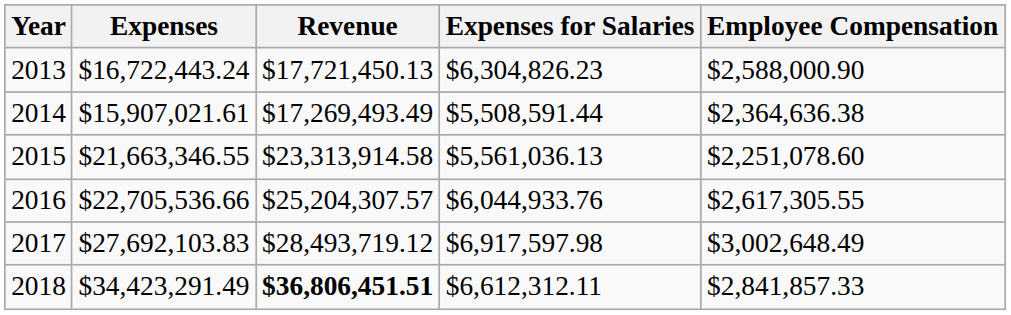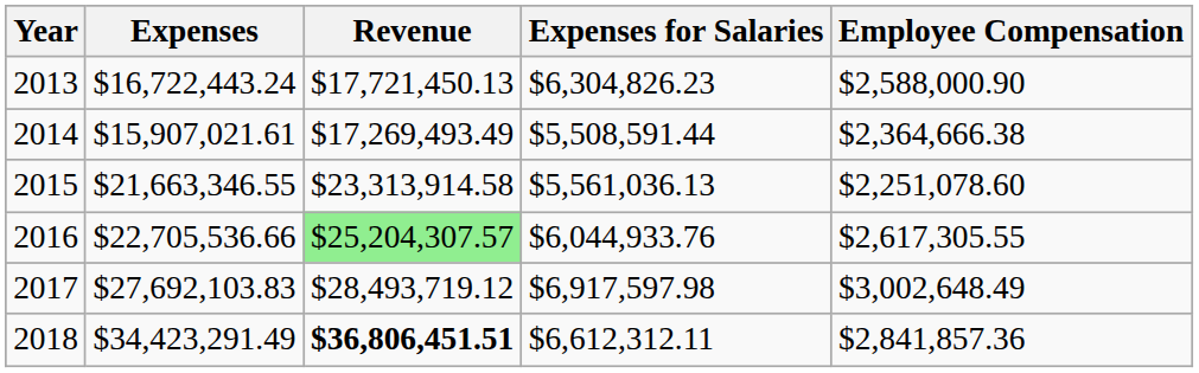 <table class="wikitable sortable mw-collapsible">
 <tr>
 <th>Year</th>
 <th>Expenses</th>
 <th>Revenue</th>
 <th>Expenses for Salaries</th>
 <th>Employee Compensation</th>
 </tr>
 <tr>
 <td>2013</td>
 <td>$16,722,443.24</td>
 <td>$17,721,450.13</td>
 <td>$6,304,826.23</td>
 <td>$2,588,000.90</td>
 </tr>
 <tr>
 <td>2014</td>
 <td>$15,907,021.61</td>
 <td>$17,269,493.49</td>
 <td>$5,508,591.44</td>
-<td>$2,364,636.38</td>
+<td>$2,364,666.38</td>
 </tr>
 <tr>
 <td>2015</td>
 <td>$21,663,346.55</td>
 <td>$23,313,914.58</td>
 <td>$5,561,036.13</td>
 <td>$2,251,078.60</td>
 </tr>
 <tr>
 <td>2016</td>
 <td>$22,705,536.66</td>
-<td>$25,204,307.57</td>
+<td style="background: lightgreen;">$25,204,307.57</td>
 <td>$6,044,933.76</td>
 <td>$2,617,305.55</td>
 </tr>
 <tr>
 <td>2017</td>
 <td>$27,692,103.83</td>
 <td>$28,493,719.12</td>
 <td>$6,917,597.98</td>
 <td>$3,002,648.49</td>
 </tr>
 <tr>
 <td>2018</td>
 <td>$34,423,291.49</td>
 <td><strong>$36,806,451.51</strong></td>
 <td>$6,612,312.11</td>
-<td>$2,841,857.33</td>
+<td>$2,841,857.36</td>
 </tr>
 </table>
